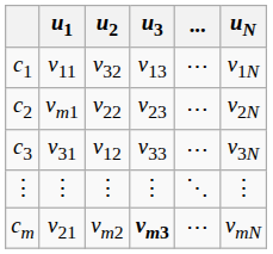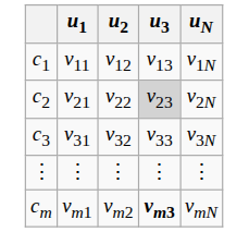 <table class="wikitable" style="text-align:center; margin:1em auto 1em auto; ">
 <tr align=center>
 <th><strong> </strong></th>
 <th width="25"><em>u</em><sub>1</sub></th>
 <th width="25"><em>u</em><sub>2</sub></th>
 <th width="25"><em>u</em><sub>3</sub></th>
-<th width="25">...</th>
 <th width="25"><em>u<sub>N</sub></em></th>
 </tr>
 <tr>
 <td><em>c</em><sub>1</sub></td>
 <td><em>v</em><sub>11</sub></td>
-<td><em>v</em><sub>32</sub></td>
+<td><em>v</em><sub>12</sub></td>
 <td><em>v</em><sub>13</sub></td>
-<td>⋯</td>
 <td><em>v</em><sub>1<em>N</em></sub></td>
 </tr>
 <tr>
 <td><em>c</em><sub>2</sub></td>
-<td><em>v</em><sub><em>m</em>1</sub></td>
+<td><em>v</em><sub>21</sub></td>
 <td><em>v</em><sub>22</sub></td>
-<td><em>v</em><sub>23</sub></td>
-<td>⋯</td>
+<td style="background: lightgrey;"><em>v</em><sub>23</sub></td>
 <td><em>v</em><sub>2<em>N</em></sub></td>
 </tr>
 <tr>
 <td><em>c</em><sub>3</sub></td>
 <td><em>v</em><sub>31</sub></td>
-<td><em>v</em><sub>12</sub></td>
+<td><em>v</em><sub>32</sub></td>
 <td><em>v</em><sub>33</sub></td>
-<td>⋯</td>
 <td><em>v</em><sub>3<em>N</em></sub></td>
 </tr>
 <tr>
 <td>⋮</td>
 <td>⋮</td>
 <td>⋮</td>
 <td>⋮</td>
-<td>⋱</td>
 <td>⋮</td>
 </tr>
 <tr>
 <td><em>c</em><sub><em>m</em></sub></td>
-<td><em>v</em><sub>21</sub></td>
+<td><em>v</em><sub><em>m</em>1</sub></td>
 <td><em>v</em><sub><em>m</em>2</sub></td>
 <td><strong><em>v</em><sub><em>m</em>3</sub></strong></td>
-<td>⋯</td>
 <td><em>v</em><sub><em>mN</em></sub></td>
 </tr>
 </table>
